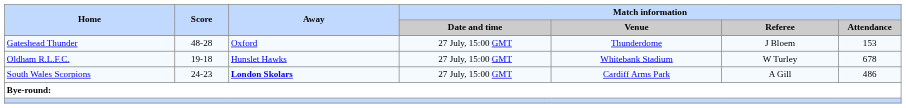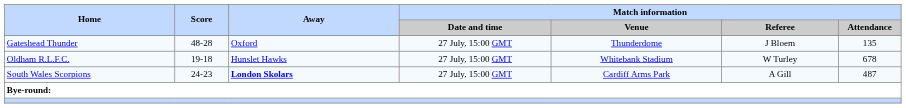 <table border=1 style="border-collapse:collapse; font-size:80%; text-align:center;" cellpadding=3 cellspacing=0 width=100%>
 <tr bgcolor=#C1D8FF>
 <th rowspan=2 width=19%>Home</th>
 <th rowspan=2 width=6%>Score</th>
 <th rowspan=2 width=19%>Away</th>
 <th colspan=6>Match information</th>
 </tr>
 <tr bgcolor=#CCCCCC>
 <th width=17%>Date and time</th>
 <th width=19%>Venue</th>
 <th width=13%>Referee</th>
 <th width=7%>Attendance</th>
 </tr>
 <tr bgcolor=#F5FAFF>
 <td align=left> <a href='#'>Gateshead Thunder</a></td>
 <td>48-28</td>
 <td align=left> <a href='#'>Oxford</a></td>
 <td>27 July, 15:00 <a href='#'>GMT</a></td>
 <td><a href='#'>Thunderdome</a></td>
 <td>J Bloem</td>
-<td>153</td>
+<td>135</td>
 </tr>
 <tr bgcolor=#F5FAFF>
 <td align=left> <a href='#'>Oldham R.L.F.C.</a></td>
 <td>19-18</td>
 <td align=left> <a href='#'>Hunslet Hawks</a></td>
 <td>27 July, 15:00 <a href='#'>GMT</a></td>
 <td><a href='#'>Whitebank Stadium</a></td>
 <td>W Turley</td>
 <td>678</td>
 </tr>
 <tr bgcolor=#F5FAFF>
 <td align=left> <a href='#'>South Wales Scorpions</a></td>
 <td>24-23</td>
 <td align=left><strong> <a href='#'>London Skolars</a></strong></td>
 <td>27 July, 15:00 <a href='#'>GMT</a></td>
 <td><a href='#'>Cardiff Arms Park</a></td>
 <td>A Gill</td>
-<td>486</td>
+<td>487</td>
 </tr>
 <tr>
 <td colspan="7" align="left"><strong>Bye-round:</strong></td>
 </tr>
 <tr bgcolor=#C1D8FF>
 <th colspan=12></th>
 </tr>
 </table>
